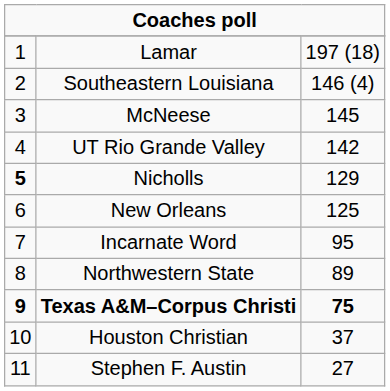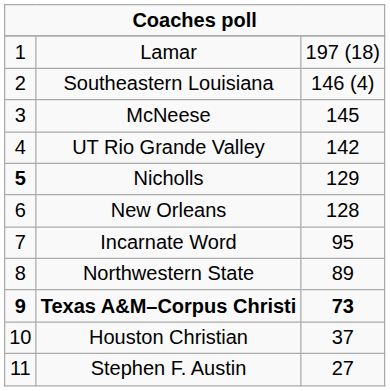 <table class="wikitable collapsible">
 <tr align="center">
 <td align="center" Colspan="3"><strong>Coaches poll</strong></td>
 </tr>
 <tr align="center">
 </tr>
 <tr align="center">
 <td>1</td>
 <td>Lamar</td>
 <td>197 (18)</td>
 </tr>
 <tr align="center">
 <td>2</td>
 <td>Southeastern Louisiana</td>
 <td>146 (4)</td>
 </tr>
 <tr align="center">
 <td>3</td>
 <td>McNeese</td>
 <td>145</td>
 </tr>
 <tr align="center">
 <td>4</td>
 <td>UT Rio Grande Valley</td>
 <td>142</td>
 </tr>
 <tr align="center">
 <td><strong>5</strong></td>
 <td>Nicholls</td>
 <td>129</td>
 </tr>
 <tr align="center">
 <td>6</td>
 <td>New Orleans</td>
-<td>125</td>
+<td>128</td>
 </tr>
 <tr align="center">
 <td>7</td>
 <td>Incarnate Word</td>
 <td>95</td>
 </tr>
 <tr align="center">
 <td>8</td>
 <td>Northwestern State</td>
 <td>89</td>
 </tr>
 <tr align="center">
 <td><strong>9</strong></td>
 <td><strong>Texas A&M–Corpus Christi</strong></td>
-<td><strong>75</strong></td>
+<td><strong>73</strong></td>
 </tr>
 <tr align="center">
 <td>10</td>
 <td>Houston Christian</td>
 <td>37</td>
 </tr>
 <tr align="center">
 <td>11</td>
 <td>Stephen F. Austin</td>
 <td>27</td>
 </tr>
 </table>
